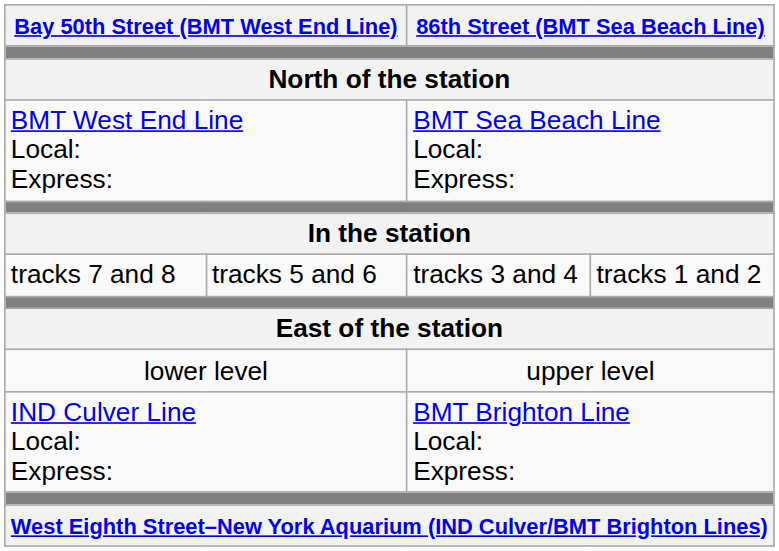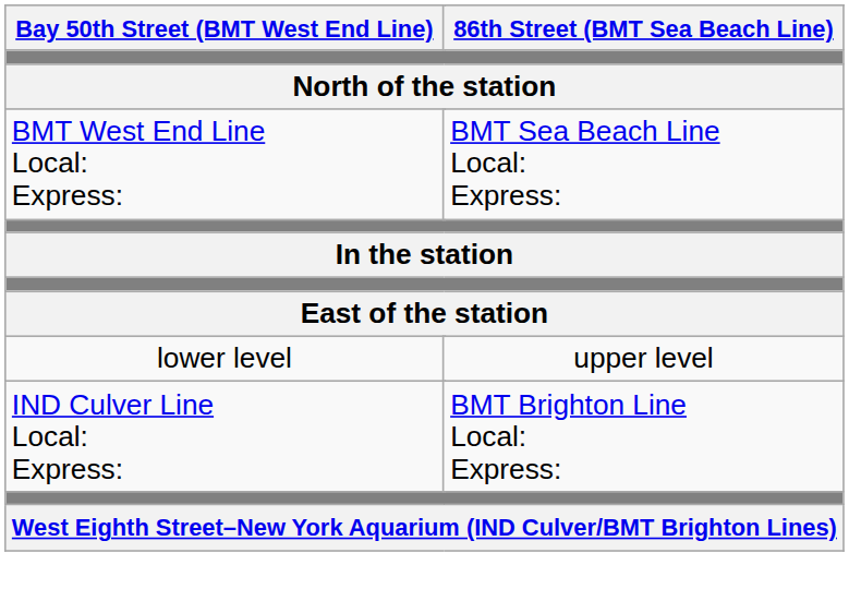 <table class="wikitable">
 <tr>
 <th colspan=2><small><a href='#'>Bay 50th Street (BMT West End Line)</a></small></th>
 <th colspan=2><small><a href='#'>86th Street (BMT Sea Beach Line)</a></small></th>
 </tr>
 <tr>
 <td bgcolor=#808080 colspan=4></td>
 </tr>
 <tr>
 <th colspan=4>North of the station</th>
 </tr>
 <tr valign=top>
 <td colspan=2><a href='#'>BMT West End Line</a><br>Local: <br>Express: </td>
 <td colspan=2><a href='#'>BMT Sea Beach Line</a><br>Local: <br>Express: </td>
 </tr>
 <tr>
 <td bgcolor=#808080 colspan=4></td>
 </tr>
 <tr>
 <th colspan=4>In the station</th>
-</tr>
-<tr valign=top>
-<td>tracks 7 and 8<br></td>
-<td>tracks 5 and 6<br></td>
-<td>tracks 3 and 4<br></td>
-<td>tracks 1 and 2<br></td>
 </tr>
 <tr>
 <td bgcolor=#808080 colspan=4></td>
 </tr>
 <tr>
 <th colspan=4>East of the station</th>
 </tr>
 <tr>
 <td colspan=2 align=center>lower level</td>
 <td colspan=2 align=center>upper level</td>
 </tr>
 <tr valign=top>
 <td colspan=2><a href='#'>IND Culver Line</a><br>Local: <br>Express: </td>
 <td colspan=2><a href='#'>BMT Brighton Line</a><br>Local: <br>Express: </td>
 </tr>
 <tr>
 <td bgcolor=#808080 colspan=4></td>
 </tr>
 <tr>
 <th colspan=4><small><a href='#'>West Eighth Street–New York Aquarium (IND Culver/BMT Brighton Lines)</a></small></th>
 </tr>
 </table>
